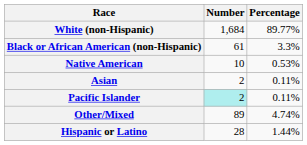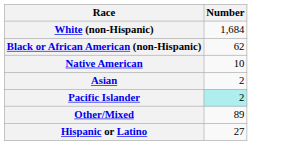 <table class="wikitable" style="text-align:right">
 <tr>
 <th scope="col">Race</th>
 <th scope="col">Number</th>
-<th scope="col">Percentage</th>
 </tr>
 <tr>
 <th scope="row"><a href='#'>White</a> (non-Hispanic)</th>
 <td>1,684</td>
-<td>89.77%</td>
 </tr>
 <tr>
 <th scope="row"><a href='#'>Black or African American</a> (non-Hispanic)</th>
-<td>61</td>
-<td>3.3%</td>
+<td>62</td>
 </tr>
 <tr>
 <th scope="row"><a href='#'>Native American</a></th>
 <td>10</td>
-<td>0.53%</td>
 </tr>
 <tr>
 <th scope="row"><a href='#'>Asian</a></th>
 <td>2</td>
-<td>0.11%</td>
 </tr>
 <tr>
 <th scope="row"><a href='#'>Pacific Islander</a></th>
 <td style="background: paleturquoise;">2</td>
-<td>0.11%</td>
 </tr>
 <tr>
 <th scope="row"><a href='#'>Other/Mixed</a></th>
 <td>89</td>
-<td>4.74%</td>
 </tr>
 <tr>
 <th scope="row"><a href='#'>Hispanic</a> or <a href='#'>Latino</a></th>
-<td>28</td>
-<td>1.44%</td>
+<td>27</td>
 </tr>
 </table>
